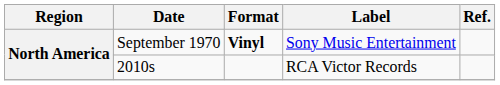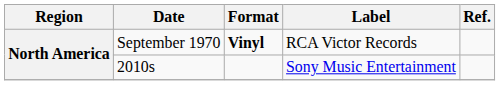 <table class="wikitable plainrowheaders">
 <tr>
 <th scope="col">Region</th>
 <th scope="col">Date</th>
 <th scope="col">Format</th>
 <th scope="col">Label</th>
 <th scope="col">Ref.</th>
 </tr>
 <tr>
 <th scope="row" rowspan="2">North America</th>
 <td>September 1970</td>
 <td><strong>Vinyl</strong></td>
-<td><a href='#'>Sony Music Entertainment</a></td>
+<td>RCA Victor Records</td>
 <td></td>
 </tr>
 <tr>
 <td>2010s</td>
 <td></td>
-<td>RCA Victor Records</td>
+<td><a href='#'>Sony Music Entertainment</a></td>
 <td></td>
 </tr>
 <tr>
 </tr>
 </table>
